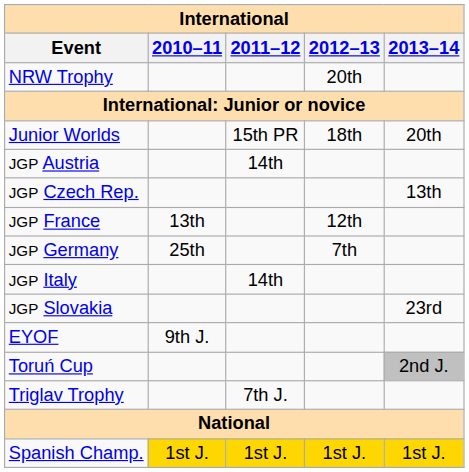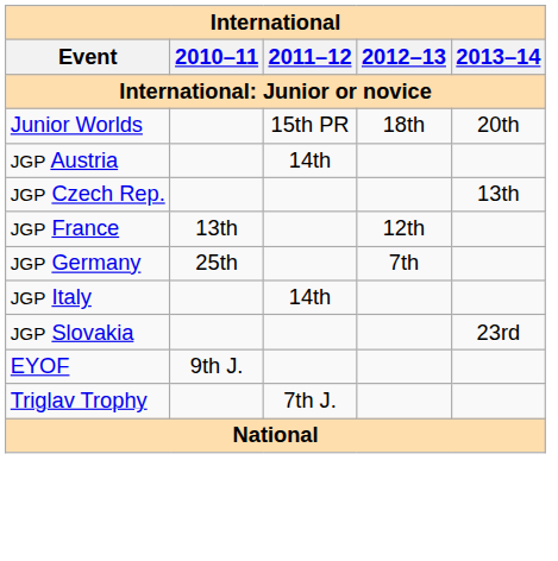 <table class="wikitable" style="text-align:center">
 <tr>
 <th colspan="5" style="background-color: #ffdead; " align="center"><strong>International</strong></th>
 </tr>
 <tr>
 <th>Event</th>
 <th><a href='#'>2010–11</a></th>
 <th><a href='#'>2011–12</a></th>
 <th><a href='#'>2012–13</a></th>
 <th><a href='#'>2013–14</a></th>
-</tr>
-<tr>
-<td align=left><a href='#'>NRW Trophy</a></td>
-<td></td>
-<td></td>
-<td>20th</td>
-<td></td>
 </tr>
 <tr>
 <th colspan="5" style="background-color: #ffdead; " align="center"><strong>International: Junior or novice</strong></th>
 </tr>
 <tr>
 <td align=left><a href='#'>Junior Worlds</a></td>
 <td></td>
 <td>15th PR</td>
 <td>18th</td>
 <td>20th</td>
 </tr>
 <tr>
 <td align=left><small>JGP</small> <a href='#'>Austria</a></td>
 <td></td>
 <td>14th</td>
 <td></td>
 <td></td>
 </tr>
 <tr>
 <td align=left><small>JGP</small> <a href='#'>Czech Rep.</a></td>
 <td></td>
 <td></td>
 <td></td>
 <td>13th</td>
 </tr>
 <tr>
 <td align=left><small>JGP</small> <a href='#'>France</a></td>
 <td>13th</td>
 <td></td>
 <td>12th</td>
 <td></td>
 </tr>
 <tr>
 <td align=left><small>JGP</small> <a href='#'>Germany</a></td>
 <td>25th</td>
 <td></td>
 <td>7th</td>
 <td></td>
 </tr>
 <tr>
 <td align=left><small>JGP</small> <a href='#'>Italy</a></td>
 <td></td>
 <td>14th</td>
 <td></td>
 <td></td>
 </tr>
 <tr>
 <td align=left><small>JGP</small> <a href='#'>Slovakia</a></td>
 <td></td>
 <td></td>
 <td></td>
 <td>23rd</td>
 </tr>
 <tr>
 <td align=left><a href='#'>EYOF</a></td>
 <td>9th J.</td>
 <td></td>
 <td></td>
 <td></td>
 </tr>
 <tr>
-<td align=left><a href='#'>Toruń Cup</a></td>
-<td></td>
-<td></td>
-<td></td>
-<td bgcolor=silver>2nd J.</td>
-</tr>
-<tr>
 <td align=left><a href='#'>Triglav Trophy</a></td>
 <td></td>
 <td>7th J.</td>
 <td></td>
 <td></td>
 </tr>
 <tr>
 <th colspan="5" style="background-color: #ffdead; " align="center"><strong>National</strong></th>
 </tr>
-<tr>
-<td align="left"><a href='#'>Spanish Champ.</a></td>
-<td bgcolor="gold">1st J.</td>
-<td bgcolor="gold">1st J.</td>
-<td bgcolor="gold">1st J.</td>
-<td bgcolor="gold">1st J.</td>
-</tr>
 </table>
